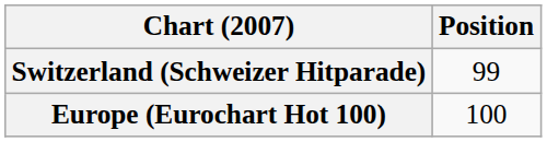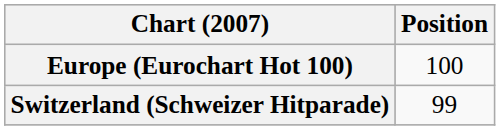 <table class="wikitable plainrowheaders" style="text-align:center">
 <tr>
 <th>Chart (2007)</th>
 <th>Position</th>
 </tr>
 <tr>
+<th scope="row">Europe (Eurochart Hot 100)</th>
+<td>100</td>
+</tr>
+<tr>
 <th scope="row">Switzerland (Schweizer Hitparade)</th>
 <td>99</td>
 </tr>
-<tr>
-<th scope="row">Europe (Eurochart Hot 100)</th>
-<td>100</td>
-</tr>
 </table>
